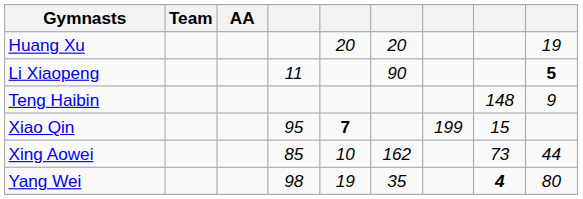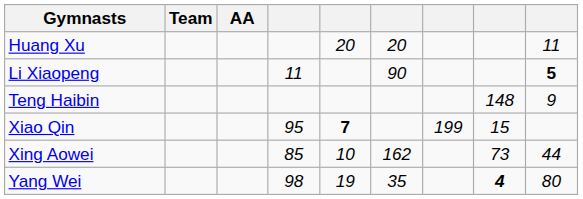 <table class="wikitable sortable collapsible autocollapse plainrowheaders" style="text-align:center; font-size:95%;">
 <tr>
 <th width=28% class=unsortable>Gymnasts</th>
 <th width=9% class=unsortable>Team</th>
 <th width=9% class=unsortable>AA</th>
 <th width=9% class=unsortable></th>
 <th width=9% class=unsortable></th>
 <th width=9% class=unsortable></th>
 <th width=9% class=unsortable></th>
 <th width=9% class=unsortable></th>
 <th width=9% class=unsortable></th>
 </tr>
 <tr>
 <td align=left><a href='#'>Huang Xu</a></td>
 <td></td>
 <td></td>
 <td></td>
 <td><em>20</em></td>
 <td><em>20</em></td>
 <td></td>
 <td></td>
-<td><em>19</em></td>
+<td><em>11</em></td>
 </tr>
 <tr>
 <td align=left><a href='#'>Li Xiaopeng</a></td>
 <td></td>
 <td></td>
 <td><em>11</em></td>
 <td></td>
 <td><em>90</em></td>
 <td></td>
 <td></td>
 <td><strong>5</strong></td>
 </tr>
 <tr>
 <td align=left><a href='#'>Teng Haibin</a></td>
 <td></td>
 <td></td>
 <td></td>
 <td></td>
 <td></td>
 <td></td>
 <td><em>148</em></td>
 <td><em>9</em></td>
 </tr>
 <tr>
 <td align=left><a href='#'>Xiao Qin</a></td>
 <td></td>
 <td></td>
 <td><em>95</em></td>
 <td><strong>7</strong></td>
 <td></td>
 <td><em>199</em></td>
 <td><em>15</em></td>
 <td></td>
 </tr>
 <tr>
 <td align=left><a href='#'>Xing Aowei</a></td>
 <td></td>
 <td></td>
 <td><em>85</em></td>
 <td><em>10</em></td>
 <td><em>162</em></td>
 <td></td>
 <td><em>73</em></td>
 <td><em>44</em></td>
 </tr>
 <tr>
 <td align=left><a href='#'>Yang Wei</a></td>
 <td></td>
 <td></td>
 <td><em>98</em></td>
 <td><em>19</em></td>
 <td><em>35</em></td>
 <td></td>
 <td><strong><em>4</em></strong></td>
 <td><em>80</em></td>
 </tr>
 </table>
